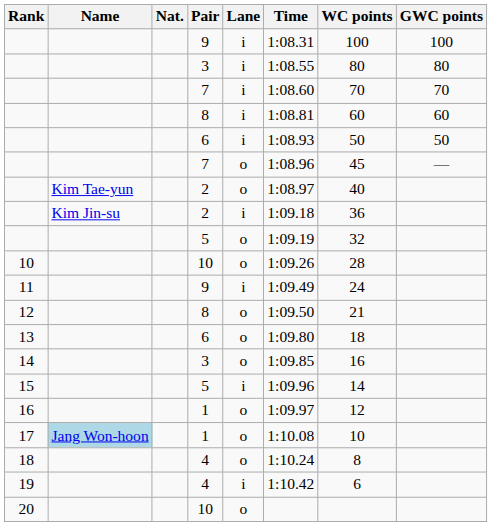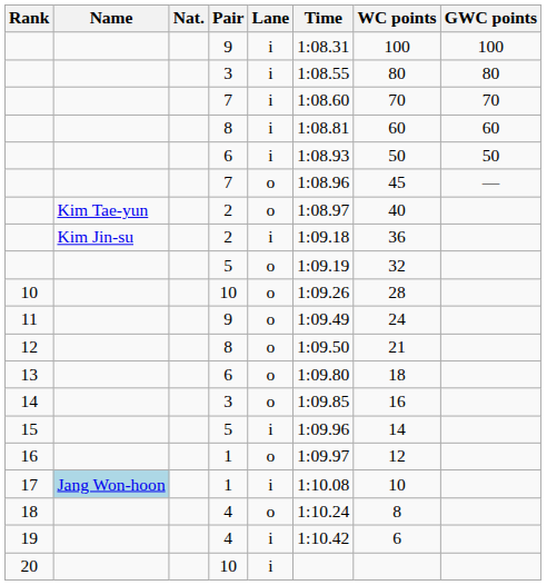 <table class="wikitable sortable" style="text-align:center">
 <tr>
 <th>Rank</th>
 <th>Name</th>
 <th>Nat.</th>
 <th>Pair</th>
 <th>Lane</th>
 <th>Time</th>
 <th>WC points</th>
 <th>GWC points</th>
 </tr>
 <tr>
 <td></td>
 <td align=left></td>
 <td></td>
 <td>9</td>
 <td>i</td>
 <td>1:08.31</td>
 <td>100</td>
 <td>100</td>
 </tr>
 <tr>
 <td></td>
 <td align=left></td>
 <td></td>
 <td>3</td>
 <td>i</td>
 <td>1:08.55</td>
 <td>80</td>
 <td>80</td>
 </tr>
 <tr>
 <td></td>
 <td align=left></td>
 <td></td>
 <td>7</td>
 <td>i</td>
 <td>1:08.60</td>
 <td>70</td>
 <td>70</td>
 </tr>
 <tr>
 <td></td>
 <td align=left></td>
 <td></td>
 <td>8</td>
 <td>i</td>
 <td>1:08.81</td>
 <td>60</td>
 <td>60</td>
 </tr>
 <tr>
 <td></td>
 <td align=left></td>
 <td></td>
 <td>6</td>
 <td>i</td>
 <td>1:08.93</td>
 <td>50</td>
 <td>50</td>
 </tr>
 <tr>
 <td></td>
 <td align=left></td>
 <td></td>
 <td>7</td>
 <td>o</td>
 <td>1:08.96</td>
 <td>45</td>
 <td>—</td>
 </tr>
 <tr>
 <td></td>
 <td align=left><a href='#'>Kim Tae-yun</a></td>
 <td></td>
 <td>2</td>
 <td>o</td>
 <td>1:08.97</td>
 <td>40</td>
 <td></td>
 </tr>
 <tr>
 <td></td>
 <td align=left><a href='#'>Kim Jin-su</a></td>
 <td></td>
 <td>2</td>
 <td>i</td>
 <td>1:09.18</td>
 <td>36</td>
 <td></td>
 </tr>
 <tr>
 <td></td>
 <td align=left></td>
 <td></td>
 <td>5</td>
 <td>o</td>
 <td>1:09.19</td>
 <td>32</td>
 <td></td>
 </tr>
 <tr>
 <td>10</td>
 <td align=left></td>
 <td></td>
 <td>10</td>
 <td>o</td>
 <td>1:09.26</td>
 <td>28</td>
 <td></td>
 </tr>
 <tr>
 <td>11</td>
 <td align=left></td>
 <td></td>
 <td>9</td>
-<td>i</td>
+<td>o</td>
 <td>1:09.49</td>
 <td>24</td>
 <td></td>
 </tr>
 <tr>
 <td>12</td>
 <td align=left></td>
 <td></td>
 <td>8</td>
 <td>o</td>
 <td>1:09.50</td>
 <td>21</td>
 <td></td>
 </tr>
 <tr>
 <td>13</td>
 <td align=left></td>
 <td></td>
 <td>6</td>
 <td>o</td>
 <td>1:09.80</td>
 <td>18</td>
 <td></td>
 </tr>
 <tr>
 <td>14</td>
 <td align=left></td>
 <td></td>
 <td>3</td>
 <td>o</td>
 <td>1:09.85</td>
 <td>16</td>
 <td></td>
 </tr>
 <tr>
 <td>15</td>
 <td align=left></td>
 <td></td>
 <td>5</td>
 <td>i</td>
 <td>1:09.96</td>
 <td>14</td>
 <td></td>
 </tr>
 <tr>
 <td>16</td>
 <td align=left></td>
 <td></td>
 <td>1</td>
 <td>o</td>
 <td>1:09.97</td>
 <td>12</td>
 <td></td>
 </tr>
 <tr>
 <td>17</td>
 <td align=left style="background: lightblue;"><a href='#'>Jang Won-hoon</a></td>
 <td></td>
 <td>1</td>
-<td>o</td>
+<td>i</td>
 <td>1:10.08</td>
 <td>10</td>
 <td></td>
 </tr>
 <tr>
 <td>18</td>
 <td align=left></td>
 <td></td>
 <td>4</td>
 <td>o</td>
 <td>1:10.24</td>
 <td>8</td>
 <td></td>
 </tr>
 <tr>
 <td>19</td>
 <td align=left></td>
 <td></td>
 <td>4</td>
 <td>i</td>
 <td>1:10.42</td>
 <td>6</td>
 <td></td>
 </tr>
 <tr>
 <td>20</td>
 <td align=left></td>
 <td></td>
 <td>10</td>
-<td>o</td>
+<td>i</td>
 <td></td>
 <td></td>
 <td></td>
 </tr>
 </table>
